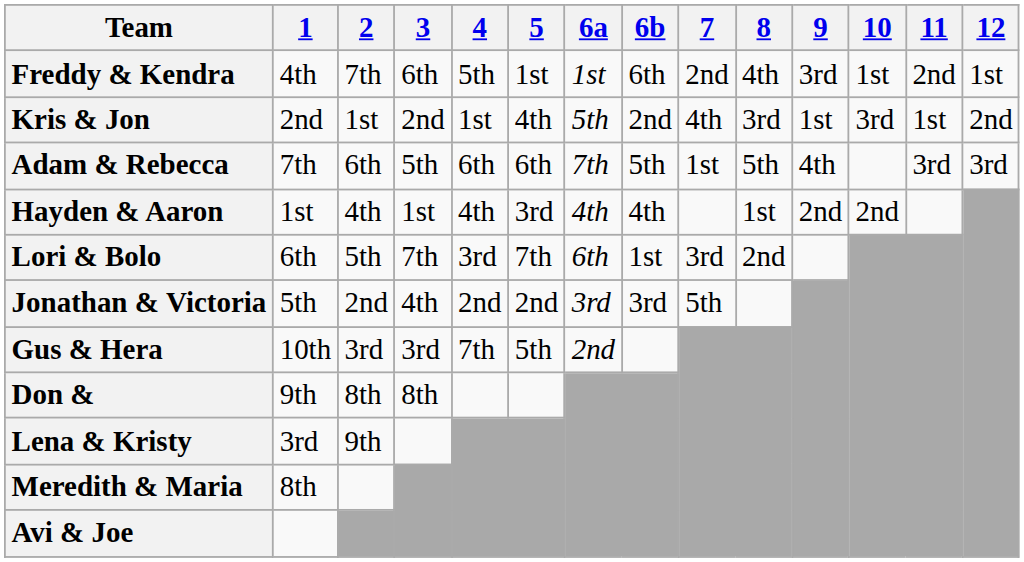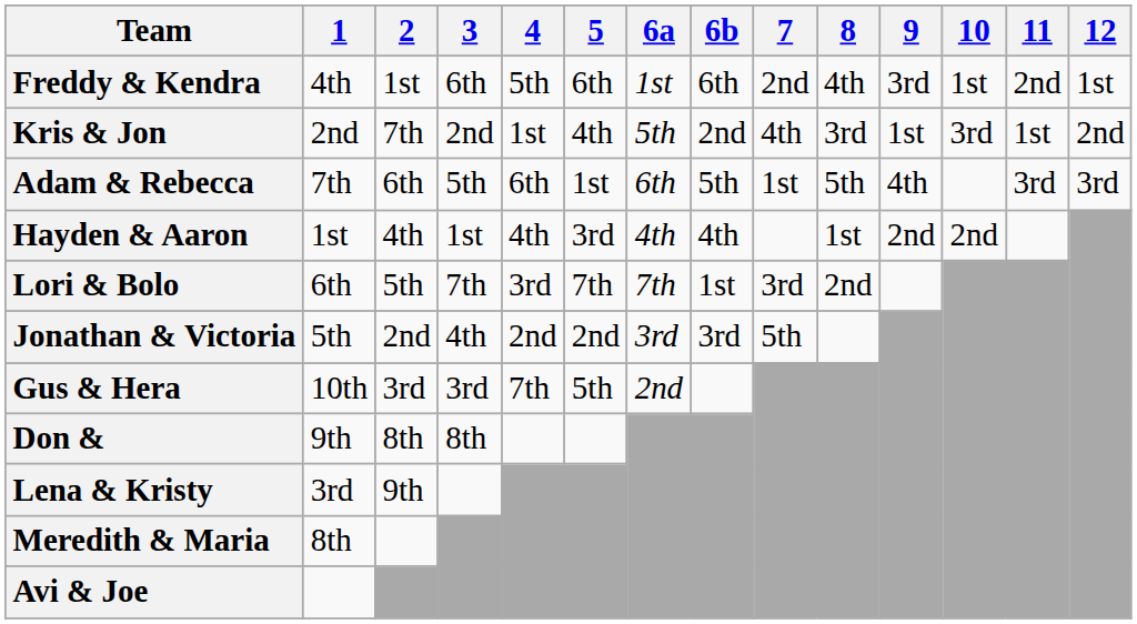 <table class="wikitable sortable" style="text-align:left;">
 <tr>
 <th scope="col" class="unsortable">Team</th>
 <th scope="col"><a href='#'>1</a></th>
 <th scope="col"><a href='#'>2</a></th>
 <th scope="col"><a href='#'>3</a></th>
 <th scope="col"><a href='#'>4</a></th>
 <th scope="col"><a href='#'>5</a></th>
 <th scope="col"><a href='#'>6a</a><span></span></th>
 <th scope="col"><a href='#'>6b</a></th>
 <th scope="col"><a href='#'>7</a></th>
 <th scope="col"><a href='#'>8</a></th>
 <th scope="col"><a href='#'>9</a></th>
 <th scope="col"><a href='#'>10</a></th>
 <th scope="col"><a href='#'>11</a></th>
 <th scope="col"><a href='#'>12</a></th>
 </tr>
 <tr>
 <th scope="row" style="text-align:left">Freddy & Kendra</th>
 <td>4th</td>
-<td>7th</td>
+<td>1st</td>
 <td>6th</td>
 <td>5th</td>
-<td>1st</td>
+<td>6th</td>
 <td><em>1st</em></td>
 <td>6th</td>
 <td>2nd</td>
 <td>4th</td>
 <td>3rd</td>
 <td>1st</td>
 <td>2nd</td>
 <td>1st</td>
 </tr>
 <tr>
 <th scope="row" style="text-align:left">Kris & Jon</th>
 <td>2nd</td>
-<td>1st</td>
+<td>7th</td>
 <td>2nd</td>
 <td>1st</td>
 <td>4th</td>
 <td><em>5th</em></td>
 <td>2nd</td>
 <td>4th</td>
 <td>3rd</td>
 <td>1st</td>
 <td>3rd</td>
 <td>1st</td>
 <td>2nd</td>
 </tr>
 <tr>
 <th scope="row" style="text-align:left">Adam & Rebecca</th>
 <td>7th</td>
 <td>6th</td>
 <td>5th</td>
 <td>6th</td>
-<td>6th</td>
-<td><em>7th</em></td>
+<td>1st</td>
+<td><em>6th</em></td>
 <td>5th</td>
 <td>1st</td>
 <td>5th</td>
 <td>4th</td>
 <td></td>
 <td>3rd</td>
 <td>3rd</td>
 </tr>
 <tr>
 <th scope="row" style="text-align:left">Hayden & Aaron</th>
 <td>1st</td>
 <td>4th</td>
 <td>1st</td>
 <td>4th</td>
 <td>3rd</td>
 <td><em>4th</em></td>
 <td>4th</td>
 <td></td>
 <td>1st</td>
 <td>2nd</td>
 <td>2nd</td>
 <td></td>
 <td rowspan="8" style="background:darkgrey;"></td>
 </tr>
 <tr>
 <th scope="row" style="text-align:left">Lori & Bolo</th>
 <td>6th</td>
 <td>5th</td>
 <td>7th</td>
 <td>3rd</td>
 <td>7th</td>
-<td><em>6th</em></td>
+<td><em>7th</em></td>
 <td>1st</td>
 <td>3rd</td>
 <td>2nd</td>
 <td></td>
 <td colspan="2" rowspan="7" style="background:darkgrey;"></td>
 </tr>
 <tr>
 <th scope="row" style="text-align:left">Jonathan & Victoria</th>
 <td>5th</td>
 <td>2nd</td>
 <td>4th</td>
 <td>2nd</td>
 <td>2nd</td>
 <td><em>3rd</em></td>
 <td>3rd</td>
 <td>5th</td>
 <td></td>
 <td rowspan="6" style="background:darkgrey;"></td>
 </tr>
 <tr>
 <th scope="row" style="text-align:left">Gus & Hera</th>
 <td>10th</td>
 <td>3rd</td>
 <td>3rd</td>
 <td>7th</td>
 <td>5th</td>
 <td><em>2nd</em></td>
 <td></td>
 <td colspan="2" rowspan="5" style="background:darkgrey;"></td>
 </tr>
 <tr>
 <th scope="row" style="text-align:left">Don & </th>
 <td>9th</td>
 <td>8th</td>
 <td>8th</td>
 <td></td>
 <td></td>
 <td colspan="2" rowspan="4" bgcolor=darkgray></td>
 </tr>
 <tr>
 <th scope="row" style="text-align:left">Lena & Kristy</th>
 <td>3rd</td>
 <td>9th</td>
 <td></td>
 <td colspan="2" rowspan="3" style="background:darkgrey;"></td>
 </tr>
 <tr>
 <th scope="row" style="text-align:left">Meredith & Maria</th>
 <td>8th</td>
 <td></td>
 <td rowspan="2" style="background:darkgrey;"></td>
 </tr>
 <tr>
 <th scope="row" style="text-align:left">Avi & Joe</th>
 <td></td>
 <td style="background:darkgrey;"></td>
 </tr>
 </table>
